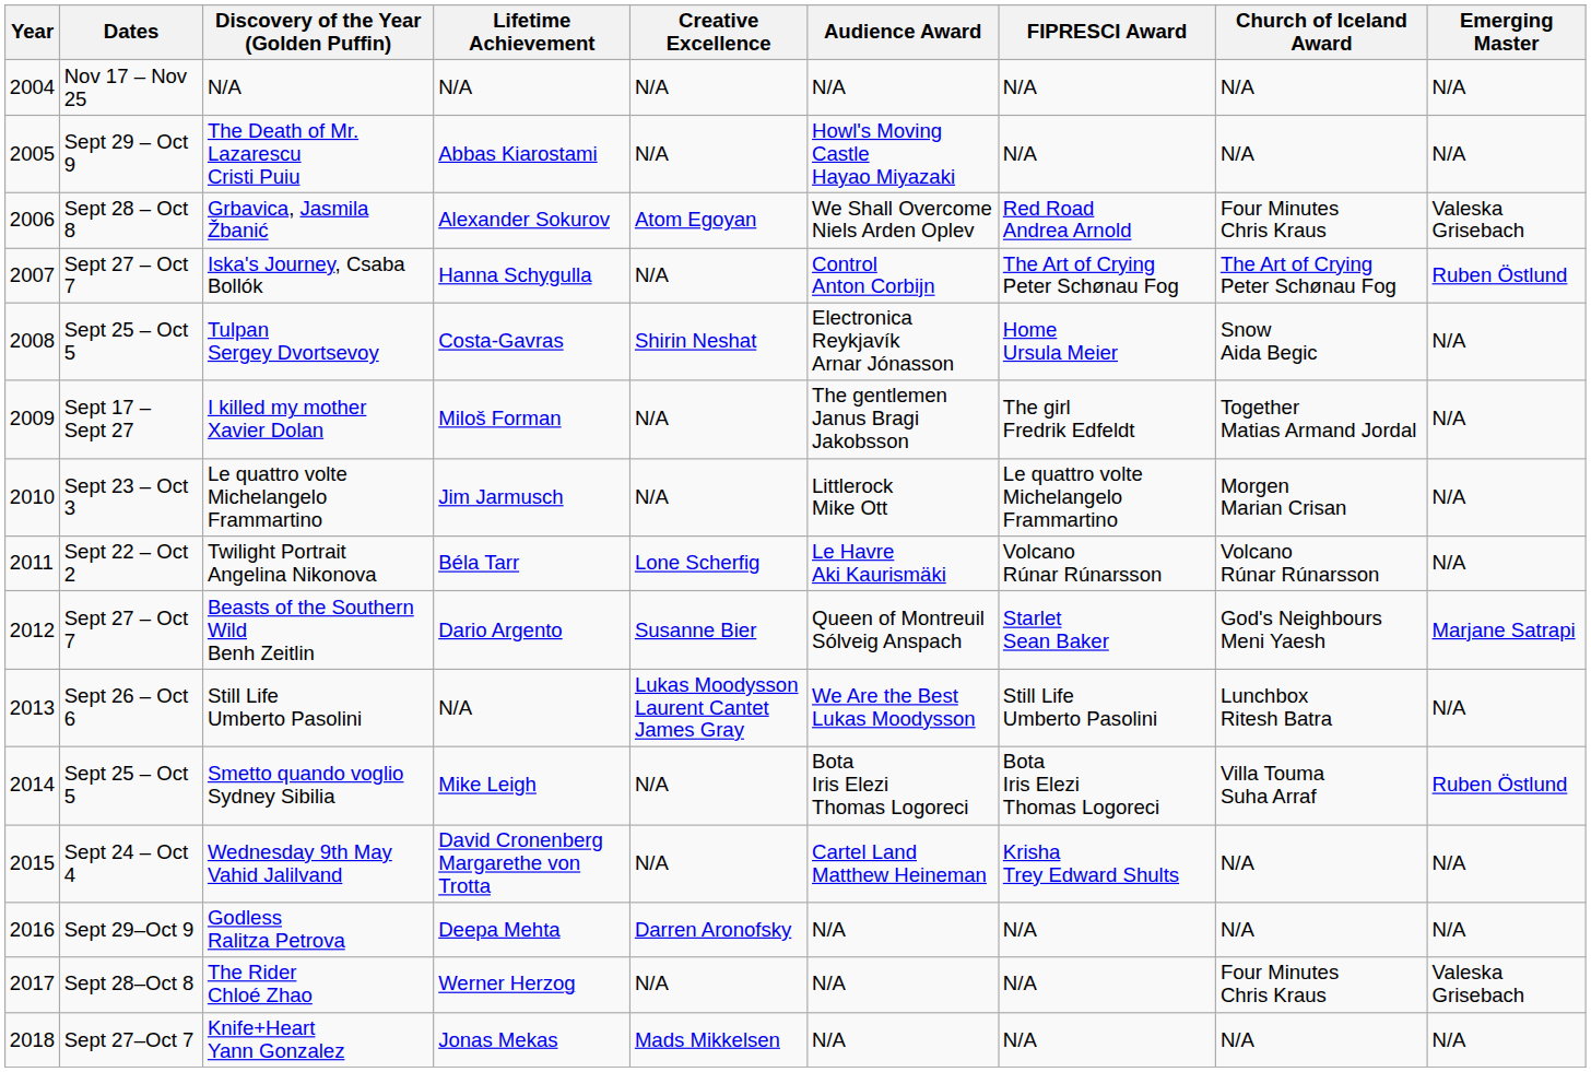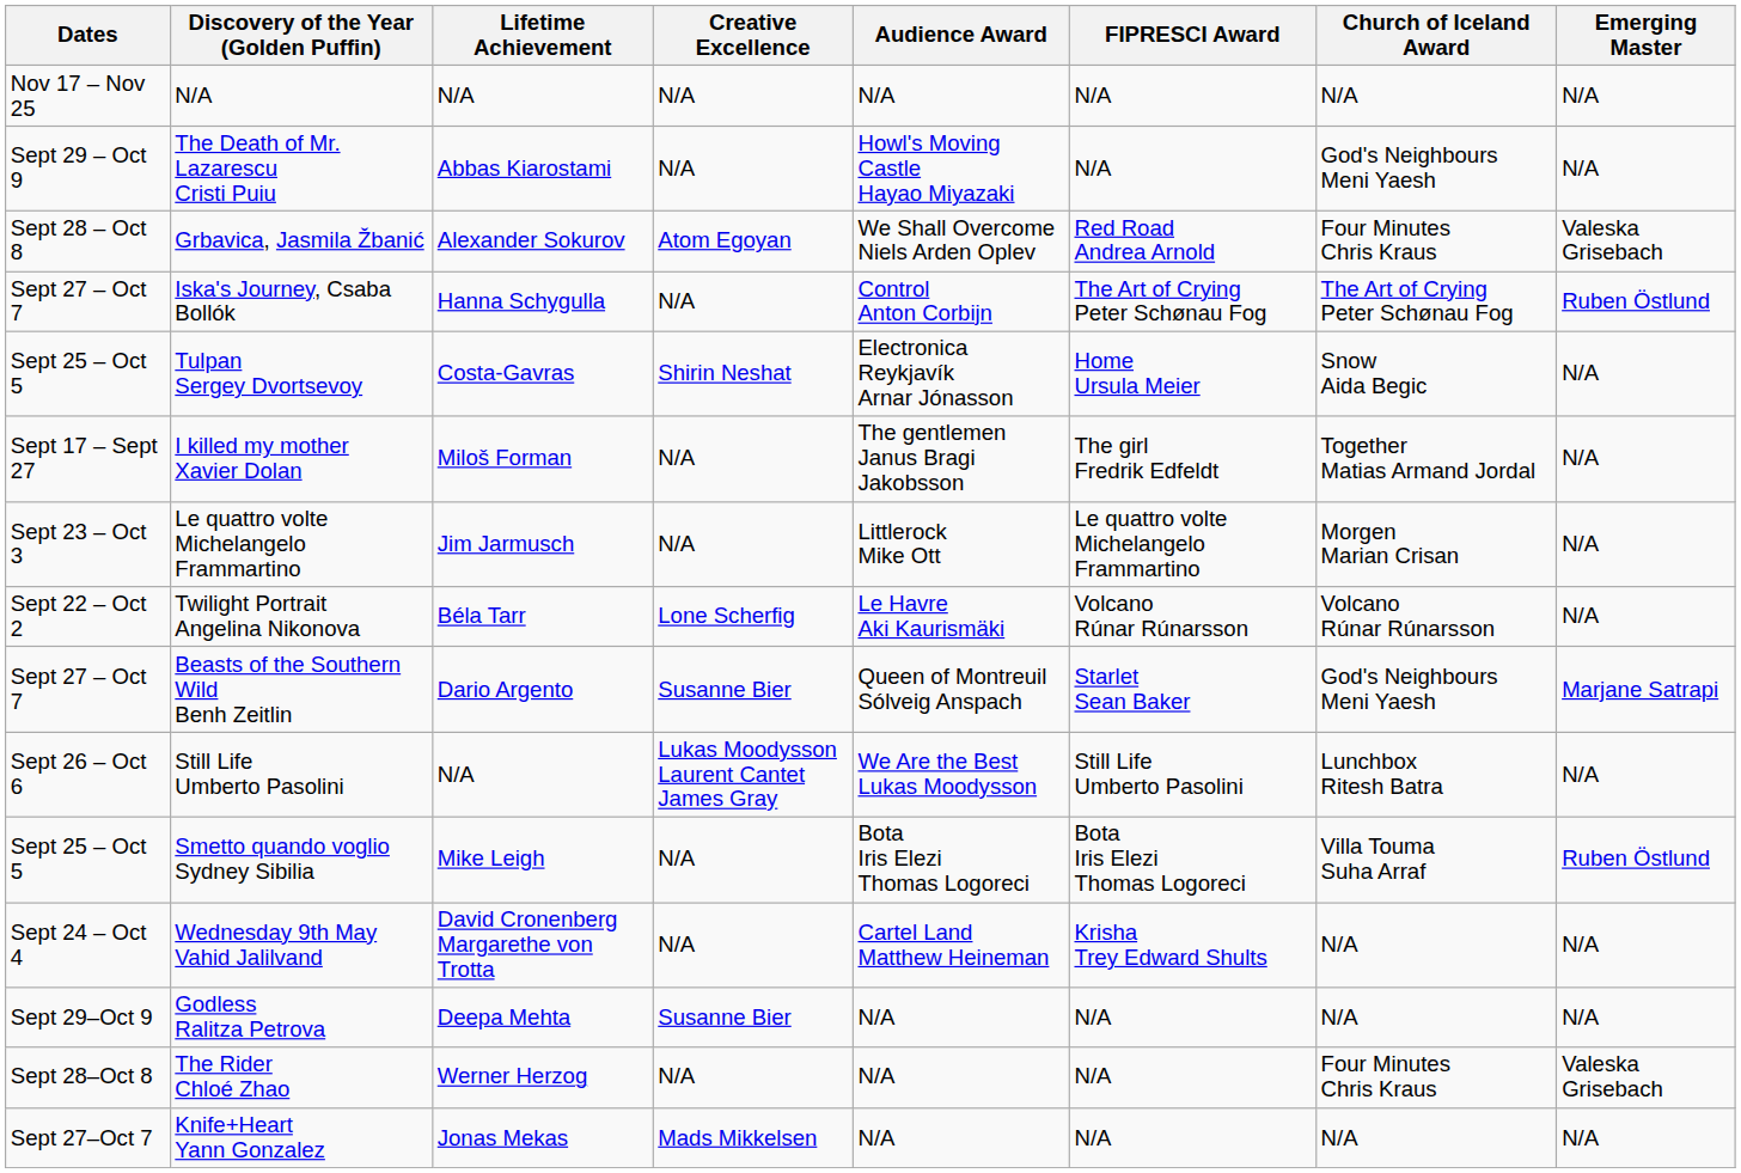 <table class="wikitable">
 <tr>
-<th>Year</th>
 <th>Dates</th>
 <th>Discovery of the Year<br>(Golden Puffin)</th>
 <th>Lifetime Achievement</th>
 <th>Creative Excellence</th>
 <th>Audience Award</th>
 <th>FIPRESCI Award</th>
 <th>Church of Iceland Award</th>
 <th>Emerging Master</th>
 </tr>
 <tr>
-<td>2004</td>
 <td>Nov 17 – Nov 25</td>
 <td>N/A</td>
 <td>N/A</td>
 <td>N/A</td>
 <td>N/A</td>
 <td>N/A</td>
 <td>N/A</td>
 <td>N/A</td>
 </tr>
 <tr>
-<td>2005</td>
 <td>Sept 29 – Oct 9</td>
 <td><a href='#'>The Death of Mr. Lazarescu</a><br><a href='#'>Cristi Puiu</a></td>
 <td><a href='#'>Abbas Kiarostami</a></td>
 <td>N/A</td>
 <td><a href='#'>Howl's Moving Castle</a><br><a href='#'>Hayao Miyazaki</a></td>
 <td>N/A</td>
-<td>N/A</td>
+<td>God's Neighbours<br>Meni Yaesh</td>
 <td>N/A</td>
 </tr>
 <tr>
-<td>2006</td>
 <td>Sept 28 – Oct 8</td>
 <td><a href='#'>Grbavica</a>, <a href='#'>Jasmila Žbanić</a></td>
 <td><a href='#'>Alexander Sokurov</a></td>
 <td><a href='#'>Atom Egoyan</a></td>
 <td>We Shall Overcome<br>Niels Arden Oplev</td>
 <td><a href='#'>Red Road</a><br><a href='#'>Andrea Arnold</a></td>
 <td>Four Minutes<br>Chris Kraus</td>
 <td>Valeska Grisebach</td>
 </tr>
 <tr>
-<td>2007</td>
 <td>Sept 27 – Oct 7</td>
 <td><a href='#'>Iska's Journey</a>, Csaba Bollók</td>
 <td><a href='#'>Hanna Schygulla</a></td>
 <td>N/A</td>
 <td><a href='#'>Control</a><br><a href='#'>Anton Corbijn</a></td>
 <td><a href='#'>The Art of Crying</a><br>Peter Schønau Fog</td>
 <td><a href='#'>The Art of Crying</a><br>Peter Schønau Fog</td>
 <td><a href='#'>Ruben Östlund</a></td>
 </tr>
 <tr>
-<td>2008</td>
 <td>Sept 25 – Oct 5</td>
 <td><a href='#'>Tulpan</a><br><a href='#'>Sergey Dvortsevoy</a></td>
 <td><a href='#'>Costa-Gavras</a></td>
 <td><a href='#'>Shirin Neshat</a></td>
 <td>Electronica Reykjavík<br>Arnar Jónasson</td>
 <td><a href='#'>Home</a><br><a href='#'>Ursula Meier</a></td>
 <td>Snow<br>Aida Begic</td>
 <td>N/A</td>
 </tr>
 <tr>
-<td>2009</td>
 <td>Sept 17 – Sept 27</td>
 <td><a href='#'>I killed my mother</a><br><a href='#'>Xavier Dolan</a></td>
 <td><a href='#'>Miloš Forman</a></td>
 <td>N/A</td>
 <td>The gentlemen<br>Janus Bragi Jakobsson</td>
 <td>The girl<br>Fredrik Edfeldt</td>
 <td>Together<br>Matias Armand Jordal</td>
 <td>N/A</td>
 </tr>
 <tr>
-<td>2010</td>
 <td>Sept 23 – Oct 3</td>
 <td>Le quattro volte<br>Michelangelo Frammartino</td>
 <td><a href='#'>Jim Jarmusch</a></td>
 <td>N/A</td>
 <td>Littlerock<br>Mike Ott</td>
 <td>Le quattro volte<br>Michelangelo Frammartino</td>
 <td>Morgen<br>Marian Crisan</td>
 <td>N/A</td>
 </tr>
 <tr>
-<td>2011</td>
 <td>Sept 22 – Oct 2</td>
 <td>Twilight Portrait<br>Angelina Nikonova</td>
 <td><a href='#'>Béla Tarr</a></td>
 <td><a href='#'>Lone Scherfig</a></td>
 <td><a href='#'>Le Havre</a><br><a href='#'>Aki Kaurismäki</a></td>
 <td>Volcano<br>Rúnar Rúnarsson</td>
 <td>Volcano<br>Rúnar Rúnarsson</td>
 <td>N/A</td>
 </tr>
 <tr>
-<td>2012</td>
 <td>Sept 27 – Oct 7</td>
 <td><a href='#'>Beasts of the Southern Wild</a><br>Benh Zeitlin</td>
 <td><a href='#'>Dario Argento</a></td>
 <td><a href='#'>Susanne Bier</a></td>
 <td>Queen of Montreuil<br>Sólveig Anspach</td>
 <td><a href='#'>Starlet</a><br><a href='#'>Sean Baker</a></td>
 <td>God's Neighbours<br>Meni Yaesh</td>
 <td><a href='#'>Marjane Satrapi</a></td>
 </tr>
 <tr>
-<td>2013</td>
 <td>Sept 26 – Oct 6</td>
 <td>Still Life<br>Umberto Pasolini</td>
 <td>N/A</td>
 <td><a href='#'>Lukas Moodysson</a><br><a href='#'>Laurent Cantet</a><br><a href='#'>James Gray</a></td>
 <td><a href='#'>We Are the Best</a><br><a href='#'>Lukas Moodysson</a></td>
 <td>Still Life<br>Umberto Pasolini</td>
 <td>Lunchbox<br>Ritesh Batra</td>
 <td>N/A</td>
 </tr>
 <tr>
-<td>2014</td>
 <td>Sept 25 – Oct 5</td>
 <td><a href='#'>Smetto quando voglio</a><br>Sydney Sibilia</td>
 <td><a href='#'>Mike Leigh</a></td>
 <td>N/A</td>
 <td>Bota<br>Iris Elezi<br>Thomas Logoreci</td>
 <td>Bota<br>Iris Elezi<br>Thomas Logoreci</td>
 <td>Villa Touma<br>Suha Arraf</td>
 <td><a href='#'>Ruben Östlund</a></td>
 </tr>
 <tr>
-<td>2015</td>
 <td>Sept 24 – Oct 4</td>
 <td><a href='#'>Wednesday 9th May</a><br><a href='#'>Vahid Jalilvand</a></td>
 <td><a href='#'>David Cronenberg</a><br><a href='#'>Margarethe von Trotta</a></td>
 <td>N/A</td>
 <td><a href='#'>Cartel Land</a><br><a href='#'>Matthew Heineman</a></td>
 <td><a href='#'>Krisha</a><br><a href='#'>Trey Edward Shults</a></td>
 <td>N/A</td>
 <td>N/A</td>
 </tr>
 <tr>
-<td>2016</td>
 <td>Sept 29–Oct 9</td>
 <td><a href='#'>Godless</a><br><a href='#'>Ralitza Petrova</a></td>
 <td><a href='#'>Deepa Mehta</a></td>
-<td><a href='#'>Darren Aronofsky</a></td>
+<td><a href='#'>Susanne Bier</a></td>
 <td>N/A</td>
 <td>N/A</td>
 <td>N/A</td>
 <td>N/A</td>
 </tr>
 <tr>
-<td>2017</td>
 <td>Sept 28–Oct 8</td>
 <td><a href='#'>The Rider</a><br><a href='#'>Chloé Zhao</a></td>
 <td><a href='#'>Werner Herzog</a></td>
 <td>N/A</td>
 <td>N/A</td>
 <td>N/A</td>
 <td>Four Minutes<br>Chris Kraus</td>
 <td>Valeska Grisebach</td>
 </tr>
 <tr>
-<td>2018</td>
 <td>Sept 27–Oct 7</td>
 <td><a href='#'>Knife+Heart</a><br><a href='#'>Yann Gonzalez</a></td>
 <td><a href='#'>Jonas Mekas</a></td>
 <td><a href='#'>Mads Mikkelsen</a></td>
 <td>N/A</td>
 <td>N/A</td>
 <td>N/A</td>
 <td>N/A</td>
 </tr>
 </table>
